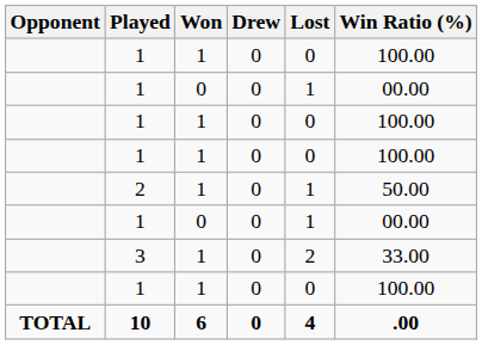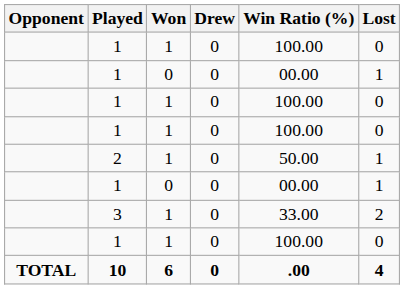 <table class="wikitable">
 <tr>
 <th>Opponent</th>
 <th>Played</th>
 <th>Won</th>
 <th>Drew</th>
+<th>Win Ratio (%)</th>
 <th>Lost</th>
-<th>Win Ratio (%)</th>
 </tr>
 <tr align=center>
 <td align=left></td>
 <td>1</td>
 <td>1</td>
 <td>0</td>
+<td>100.00</td>
 <td>0</td>
-<td>100.00</td>
 </tr>
 <tr align=center>
 <td align=left></td>
 <td>1</td>
 <td>0</td>
 <td>0</td>
+<td>00.00</td>
 <td>1</td>
-<td>00.00</td>
 </tr>
 <tr align=center>
 <td align=left></td>
 <td>1</td>
 <td>1</td>
 <td>0</td>
+<td>100.00</td>
 <td>0</td>
-<td>100.00</td>
 </tr>
 <tr align=center>
 <td align=left></td>
 <td>1</td>
 <td>1</td>
 <td>0</td>
+<td>100.00</td>
 <td>0</td>
-<td>100.00</td>
 </tr>
 <tr align=center>
 <td align=left></td>
 <td>2</td>
 <td>1</td>
 <td>0</td>
+<td>50.00</td>
 <td>1</td>
-<td>50.00</td>
 </tr>
 <tr align=center>
 <td align=left></td>
 <td>1</td>
 <td>0</td>
 <td>0</td>
+<td>00.00</td>
 <td>1</td>
-<td>00.00</td>
 </tr>
 <tr align=center>
 <td align=left></td>
 <td>3</td>
 <td>1</td>
 <td>0</td>
+<td>33.00</td>
 <td>2</td>
-<td>33.00</td>
 </tr>
 <tr align=center>
 <td align=left></td>
 <td>1</td>
 <td>1</td>
 <td>0</td>
+<td>100.00</td>
 <td>0</td>
-<td>100.00</td>
 </tr>
 <tr align=center>
 <td><strong>TOTAL</strong></td>
 <td><strong>10</strong></td>
 <td><strong>6</strong></td>
 <td><strong>0</strong></td>
+<td><strong>.00</strong></td>
 <td><strong>4</strong></td>
-<td><strong>.00</strong></td>
 </tr>
 </table>
